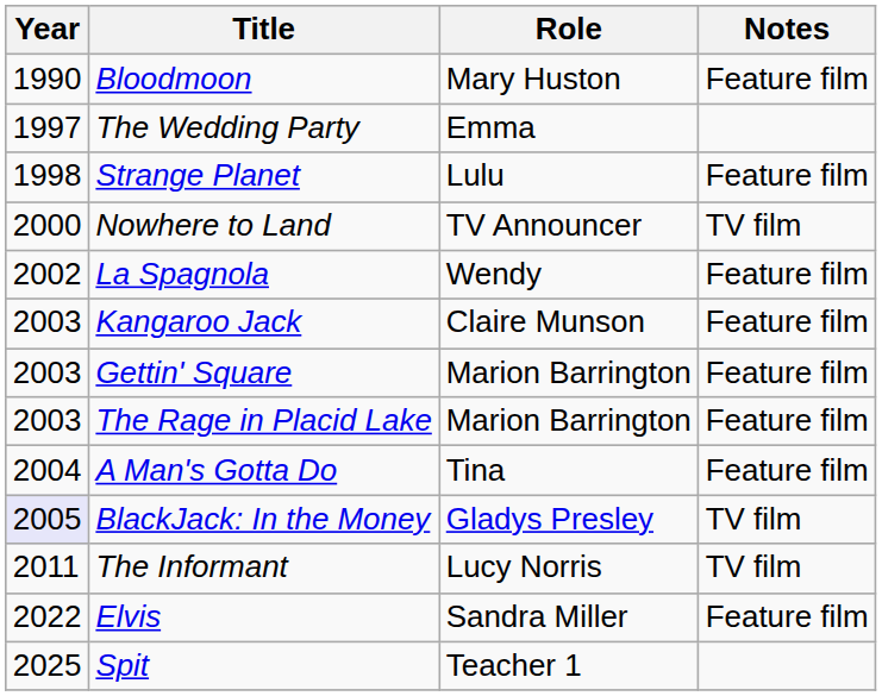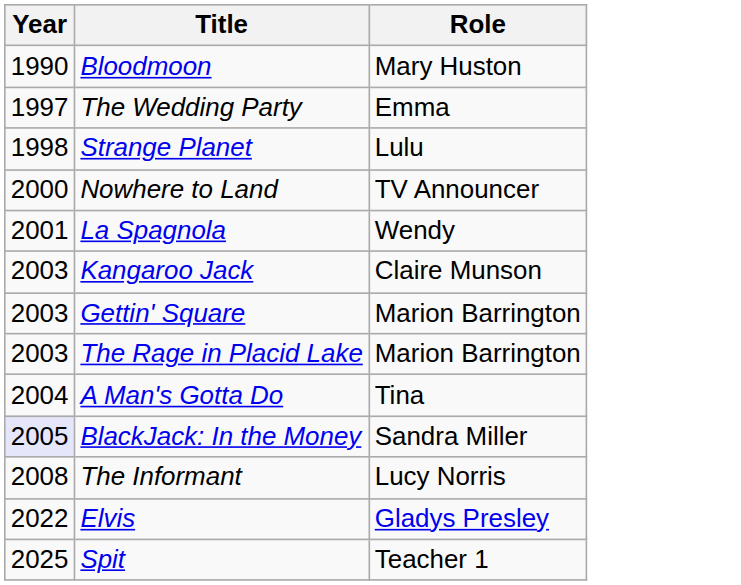 <table class="wikitable sortable">
 <tr>
 <th>Year</th>
 <th>Title</th>
 <th>Role</th>
-<th>Notes</th>
 </tr>
 <tr>
 <td>1990</td>
 <td><a href='#'><em>Bloodmoon</em></a></td>
 <td>Mary Huston</td>
-<td>Feature film</td>
 </tr>
 <tr>
 <td>1997</td>
 <td><em>The Wedding Party</em></td>
 <td>Emma</td>
-<td></td>
 </tr>
 <tr>
 <td>1998</td>
 <td><em><a href='#'>Strange Planet</a></em></td>
 <td>Lulu</td>
-<td>Feature film</td>
 </tr>
 <tr>
 <td>2000</td>
 <td><em>Nowhere to Land</em></td>
 <td>TV Announcer</td>
-<td>TV film</td>
 </tr>
 <tr>
-<td>2002</td>
+<td>2001</td>
 <td><em><a href='#'>La Spagnola</a></em></td>
 <td>Wendy</td>
-<td>Feature film</td>
 </tr>
 <tr>
 <td>2003</td>
 <td><em><a href='#'>Kangaroo Jack</a></em></td>
 <td>Claire Munson</td>
-<td>Feature film</td>
 </tr>
 <tr>
 <td>2003</td>
 <td><em><a href='#'>Gettin' Square</a></em></td>
 <td>Marion Barrington</td>
-<td>Feature film</td>
 </tr>
 <tr>
 <td>2003</td>
 <td><em><a href='#'>The Rage in Placid Lake</a></em></td>
 <td>Marion Barrington</td>
-<td>Feature film</td>
 </tr>
 <tr>
 <td>2004</td>
 <td><em><a href='#'>A Man's Gotta Do</a></em></td>
 <td>Tina</td>
-<td>Feature film</td>
 </tr>
 <tr>
 <td style="background: lavender;">2005</td>
 <td><em><a href='#'>BlackJack: In the Money</a></em></td>
-<td><a href='#'>Gladys Presley</a></td>
-<td>TV film</td>
+<td>Sandra Miller</td>
 </tr>
 <tr>
-<td>2011</td>
+<td>2008</td>
 <td><em>The Informant</em></td>
 <td>Lucy Norris</td>
-<td>TV film</td>
 </tr>
 <tr>
 <td>2022</td>
 <td><a href='#'><em>Elvis</em></a></td>
-<td>Sandra Miller</td>
-<td>Feature film</td>
+<td><a href='#'>Gladys Presley</a></td>
 </tr>
 <tr>
 <td>2025</td>
 <td><em><a href='#'>Spit</a></em></td>
 <td>Teacher 1</td>
-<td></td>
 </tr>
 </table>
